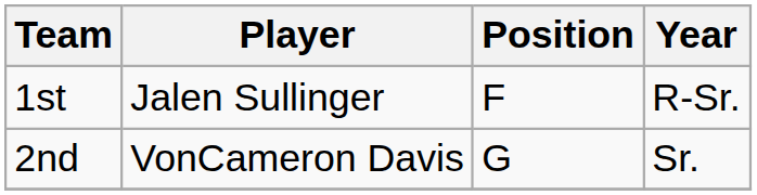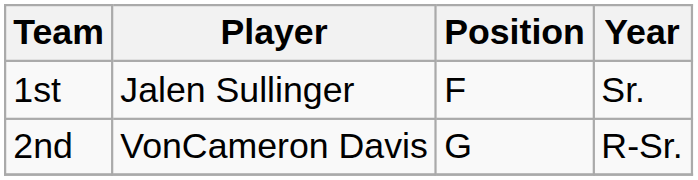 <table class="wikitable" border="1">
 <tr align=center>
 <th style=>Team</th>
 <th style=>Player</th>
 <th style=>Position</th>
 <th style=>Year</th>
 </tr>
 <tr>
 <td>1st</td>
 <td>Jalen Sullinger</td>
 <td>F</td>
-<td>R-Sr.</td>
+<td>Sr.</td>
 </tr>
 <tr>
 <td>2nd</td>
 <td>VonCameron Davis</td>
 <td>G</td>
-<td>Sr.</td>
+<td>R-Sr.</td>
 </tr>
 <tr>
 </tr>
 </table>
